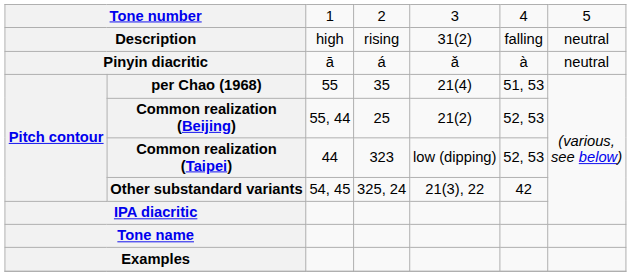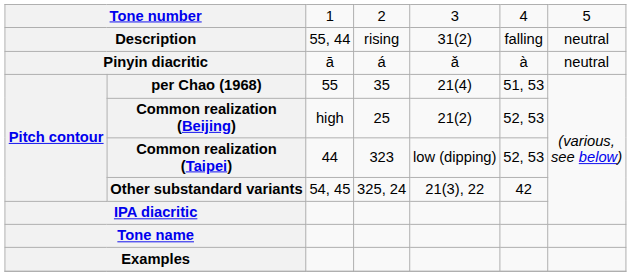 <table class="wikitable" style="text-align:center; margin:1em auto 1em auto">
 <tr>
 <th colspan="2"><a href='#'>Tone number</a></th>
 <td>1</td>
 <td>2</td>
 <td>3</td>
 <td>4</td>
 <td>5</td>
 </tr>
 <tr>
 <th colspan="2">Description</th>
-<td>high</td>
+<td> 55,  44</td>
 <td>rising</td>
 <td> 31(2)</td>
 <td>falling</td>
 <td>neutral</td>
 </tr>
 <tr>
 <th colspan="2">Pinyin diacritic</th>
 <td>ā</td>
 <td>á</td>
 <td>ǎ</td>
 <td>à</td>
 <td>neutral</td>
 </tr>
 <tr>
 <th rowspan="4"><a href='#'>Pitch contour</a></th>
 <th>per Chao (1968)</th>
 <td> 55</td>
 <td> 35</td>
 <td> 21(4)</td>
 <td> 51,  53</td>
 <td rowspan="5"><em>(various,<br>see <a href='#'>below</a>)</em></td>
 </tr>
 <tr>
 <th>Common realization<br>(<a href='#'>Beijing</a>)</th>
-<td> 55,  44</td>
+<td>high</td>
 <td> 25</td>
 <td> 21(2)</td>
 <td> 52,  53</td>
 </tr>
 <tr>
 <th>Common realization<br>(<a href='#'>Taipei</a>)</th>
 <td> 44</td>
 <td> 323</td>
 <td>low (dipping)</td>
 <td> 52,  53</td>
 </tr>
 <tr>
 <th>Other substandard variants</th>
 <td> 54,  45</td>
 <td> 325,  24</td>
 <td> 21(3),  22</td>
 <td> 42</td>
 </tr>
 <tr>
 <th colspan="2"><a href='#'>IPA diacritic</a></th>
 <td></td>
 <td></td>
 <td> </td>
 <td></td>
 </tr>
 <tr>
 <th colspan="2"><a href='#'>Tone name</a></th>
 <td></td>
 <td></td>
 <td></td>
 <td></td>
 <td></td>
 </tr>
 <tr>
 <th colspan="2">Examples</th>
 <td></td>
 <td></td>
 <td></td>
 <td></td>
 <td></td>
 </tr>
 <tr>
 </tr>
 </table>
